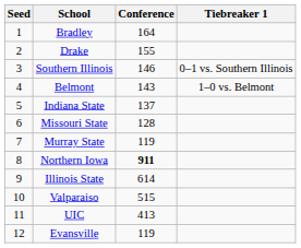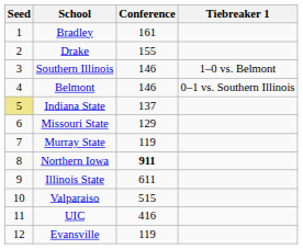 <table class="wikitable" style="text-align:center">
 <tr>
 <th>Seed</th>
 <th>School</th>
 <th>Conference</th>
 <th>Tiebreaker 1</th>
 </tr>
 <tr>
 <td>1</td>
 <td><a href='#'>Bradley</a></td>
-<td>164</td>
+<td>161</td>
 <td></td>
 </tr>
 <tr>
 <td>2</td>
 <td><a href='#'>Drake</a></td>
 <td>155</td>
 <td></td>
 </tr>
 <tr>
 <td>3</td>
 <td><a href='#'>Southern Illinois</a></td>
 <td>146</td>
-<td>0–1 vs. Southern Illinois</td>
+<td>1–0 vs. Belmont</td>
 </tr>
 <tr>
 <td>4</td>
 <td><a href='#'>Belmont</a></td>
-<td>143</td>
-<td>1–0 vs. Belmont</td>
+<td>146</td>
+<td>0–1 vs. Southern Illinois</td>
 </tr>
 <tr>
-<td>5</td>
+<td style="background: khaki;">5</td>
 <td><a href='#'>Indiana State</a></td>
 <td>137</td>
 <td></td>
 </tr>
 <tr>
 <td>6</td>
 <td><a href='#'>Missouri State</a></td>
-<td>128</td>
+<td>129</td>
 <td></td>
 </tr>
 <tr>
 <td>7</td>
 <td><a href='#'>Murray State</a></td>
 <td>119</td>
 <td></td>
 </tr>
 <tr>
 <td>8</td>
 <td><a href='#'>Northern Iowa</a></td>
 <td><strong>911</strong></td>
 <td></td>
 </tr>
 <tr>
 <td>9</td>
 <td><a href='#'>Illinois State</a></td>
-<td>614</td>
+<td>611</td>
 <td></td>
 </tr>
 <tr>
 <td>10</td>
 <td><a href='#'>Valparaiso</a></td>
 <td>515</td>
 <td></td>
 </tr>
 <tr>
 <td>11</td>
 <td><a href='#'>UIC</a></td>
-<td>413</td>
+<td>416</td>
 <td></td>
 </tr>
 <tr>
 <td>12</td>
 <td><a href='#'>Evansville</a></td>
 <td>119</td>
 <td></td>
 </tr>
 </table>
